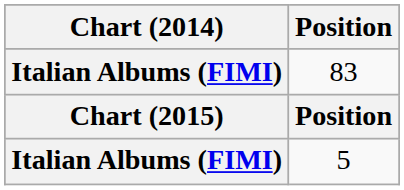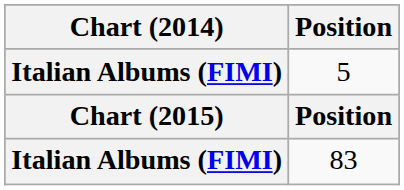 <table class="wikitable plainrowheaders" style="text-align:center;">
 <tr>
 <th>Chart (2014)</th>
 <th>Position</th>
 </tr>
 <tr>
 <th scope="row">Italian Albums (<a href='#'>FIMI</a>)</th>
-<td align="center">83</td>
+<td align="center">5</td>
 </tr>
 <tr>
 <th>Chart (2015)</th>
 <th>Position</th>
 </tr>
 <tr>
 <th scope="row">Italian Albums (<a href='#'>FIMI</a>)</th>
-<td align="center">5</td>
+<td align="center">83</td>
 </tr>
 </table>
